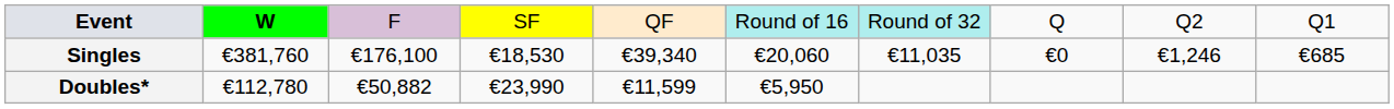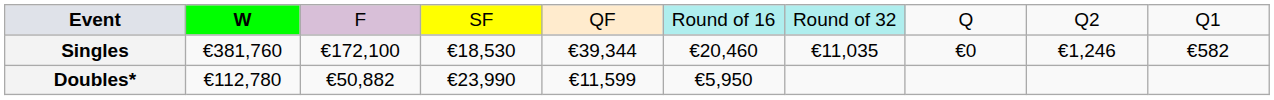 <table class=wikitable style=font-size:90%;text-align:center>
 <tr>
 <td style="width:130px; background:#dfe2e9;"><strong>Event</strong></td>
 <td style="width:80px; background:lime;"><strong>W</strong></td>
 <td style="width:85px; background:thistle;">F</td>
 <td style="width:85px; background:#ff0;">SF</td>
 <td style="width:85px; background:#ffebcd;">QF</td>
 <td style="width:85px; background:#afeeee;">Round of 16</td>
 <td style="width:85px; background:#afeeee;">Round of 32</td>
 <td width=85>Q</td>
 <td width=85>Q2</td>
 <td width=85>Q1</td>
 </tr>
 <tr>
 <td style="background:#f3f3f3;"><strong>Singles</strong></td>
 <td>€381,760</td>
-<td>€176,100</td>
+<td>€172,100</td>
 <td>€18,530</td>
-<td>€39,340</td>
-<td>€20,060</td>
+<td>€39,344</td>
+<td>€20,460</td>
 <td>€11,035</td>
 <td>€0</td>
 <td>€1,246</td>
-<td>€685</td>
+<td>€582</td>
 </tr>
 <tr>
 <td style="background:#f3f3f3;"><strong>Doubles*</strong></td>
 <td>€112,780</td>
 <td>€50,882</td>
 <td>€23,990</td>
 <td>€11,599</td>
 <td>€5,950</td>
 <td></td>
 <td></td>
 <td></td>
 <td></td>
 </tr>
 </table>
